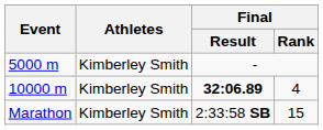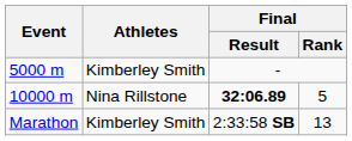 <table class="wikitable" border="1" style="font-size:90%">
 <tr>
 <th rowspan="2">Event</th>
 <th rowspan="2">Athletes</th>
 <th colspan="2">Final</th>
 </tr>
 <tr>
 <th>Result</th>
 <th>Rank</th>
 </tr>
 <tr>
 <td><a href='#'>5000 m</a></td>
 <td Kimberley Smith (athlete)>Kimberley Smith</td>
 <td align=center colspan=2>-</td>
 </tr>
 <tr>
 <td><a href='#'>10000 m</a></td>
-<td Kimberley Smith (athlete)>Kimberley Smith</td>
+<td>Nina Rillstone</td>
 <td align=center><strong>32:06.89</strong></td>
-<td align=center>4</td>
+<td align=center>5</td>
 </tr>
 <tr>
 <td><a href='#'>Marathon</a></td>
 <td Kimberley Smith (athlete)>Kimberley Smith</td>
 <td align=center>2:33:58 <strong>SB</strong></td>
-<td align=center>15</td>
+<td align=center>13</td>
 </tr>
 </table>
